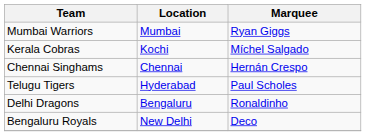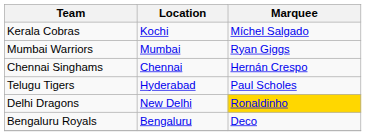 <table class="wikitable">
 <tr>
 <th width="180px">Team</th>
 <th width="120px">Location</th>
 <th width="180px">Marquee</th>
 </tr>
 <tr>
+<td>Kerala Cobras</td>
+<td><a href='#'>Kochi</a></td>
+<td> <a href='#'>Míchel Salgado</a></td>
+</tr>
+<tr>
 <td>Mumbai Warriors</td>
 <td><a href='#'>Mumbai</a></td>
 <td> <a href='#'>Ryan Giggs</a></td>
-</tr>
-<tr>
-<td>Kerala Cobras</td>
-<td><a href='#'>Kochi</a></td>
-<td> <a href='#'>Míchel Salgado</a></td>
 </tr>
 <tr>
 <td>Chennai Singhams</td>
 <td><a href='#'>Chennai</a></td>
 <td> <a href='#'>Hernán Crespo</a></td>
 </tr>
 <tr>
 <td>Telugu Tigers</td>
 <td><a href='#'>Hyderabad</a></td>
 <td> <a href='#'>Paul Scholes</a></td>
 </tr>
 <tr>
 <td>Delhi Dragons</td>
-<td><a href='#'>Bengaluru</a></td>
-<td> <a href='#'>Ronaldinho</a></td>
+<td><a href='#'>New Delhi</a></td>
+<td style="background: gold;"> <a href='#'>Ronaldinho</a></td>
 </tr>
 <tr>
 <td>Bengaluru Royals</td>
-<td><a href='#'>New Delhi</a></td>
+<td><a href='#'>Bengaluru</a></td>
 <td> <a href='#'>Deco</a></td>
 </tr>
 <tr>
 </tr>
 </table>
